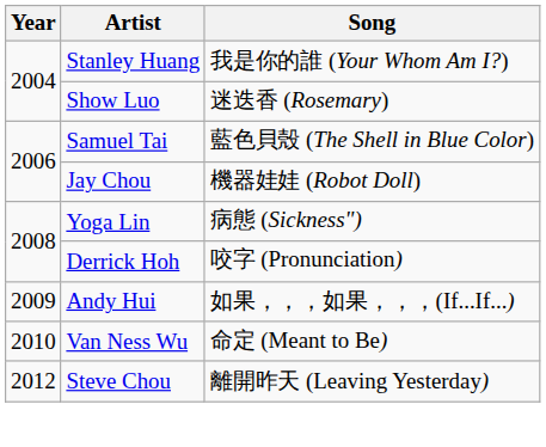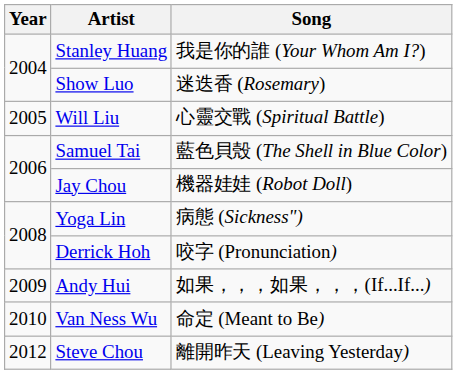 <table class="wikitable sortable">
 <tr>
 <th>Year</th>
 <th>Artist</th>
 <th>Song</th>
 </tr>
 <tr>
 <td rowspan="2">2004</td>
 <td><a href='#'>Stanley Huang</a></td>
 <td>我是你的誰 (<em>Your Whom Am I?</em>)</td>
 </tr>
 <tr>
 <td><a href='#'>Show Luo</a></td>
 <td>迷迭香 (<em>Rosemary</em>)</td>
+</tr>
+<tr>
+<td>2005</td>
+<td><a href='#'>Will Liu</a></td>
+<td>心靈交戰 (<em>Spiritual Battle</em>)</td>
 </tr>
 <tr>
 <td rowspan="2">2006</td>
 <td><a href='#'>Samuel Tai</a></td>
 <td>藍色貝殼 (<em>The Shell in Blue Color</em>)</td>
 </tr>
 <tr>
 <td><a href='#'>Jay Chou</a></td>
 <td>機器娃娃 (<em>Robot Doll</em>)</td>
 </tr>
 <tr>
 <td rowspan="2">2008</td>
 <td><a href='#'>Yoga Lin</a></td>
 <td>病態 (<em>Sickness")</td>
 </tr>
 <tr>
 <td><a href='#'>Derrick Hoh</a></td>
 <td>咬字 (</em>Pronunciation<em>)</td>
 </tr>
 <tr>
 <td>2009</td>
 <td><a href='#'>Andy Hui</a></td>
 <td>如果，，，如果，，，(</em>If...If...<em>)</td>
 </tr>
 <tr>
 <td>2010</td>
 <td><a href='#'>Van Ness Wu</a></td>
 <td>命定 (</em>Meant to Be<em>)</td>
 </tr>
 <tr>
 <td>2012</td>
 <td><a href='#'>Steve Chou</a></td>
 <td>離開昨天 (</em>Leaving Yesterday<em>)</td>
 </tr>
 </table>
